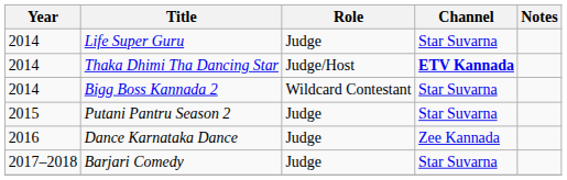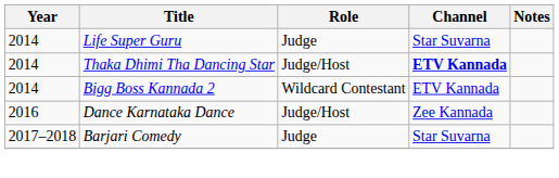 <table class="wikitable sortable">
 <tr>
 <th>Year</th>
 <th>Title</th>
 <th>Role</th>
 <th>Channel</th>
 <th>Notes</th>
 </tr>
 <tr>
 <td>2014</td>
 <td><em><a href='#'>Life Super Guru</a></em></td>
 <td>Judge</td>
 <td><a href='#'>Star Suvarna</a></td>
 <td></td>
 </tr>
 <tr>
 <td>2014</td>
 <td><em><a href='#'>Thaka Dhimi Tha Dancing Star</a></em></td>
 <td>Judge/Host</td>
 <td><strong><a href='#'>ETV Kannada</a></strong></td>
 <td></td>
 </tr>
 <tr>
 <td>2014</td>
 <td><em><a href='#'>Bigg Boss Kannada 2</a></em></td>
 <td>Wildcard Contestant</td>
-<td><a href='#'>Star Suvarna</a></td>
-<td></td>
-</tr>
-<tr>
-<td>2015</td>
-<td><em>Putani Pantru Season 2</em></td>
-<td>Judge</td>
-<td><a href='#'>Star Suvarna</a></td>
+<td><a href='#'>ETV Kannada</a></td>
 <td></td>
 </tr>
 <tr>
 <td>2016</td>
 <td><em>Dance Karnataka Dance</em></td>
-<td>Judge</td>
+<td>Judge/Host</td>
 <td><a href='#'>Zee Kannada</a></td>
 <td></td>
 </tr>
 <tr>
 <td>2017–2018</td>
 <td><em>Barjari Comedy</em></td>
 <td>Judge</td>
 <td><a href='#'>Star Suvarna</a></td>
 <td></td>
 </tr>
 <tr>
 </tr>
 </table>
